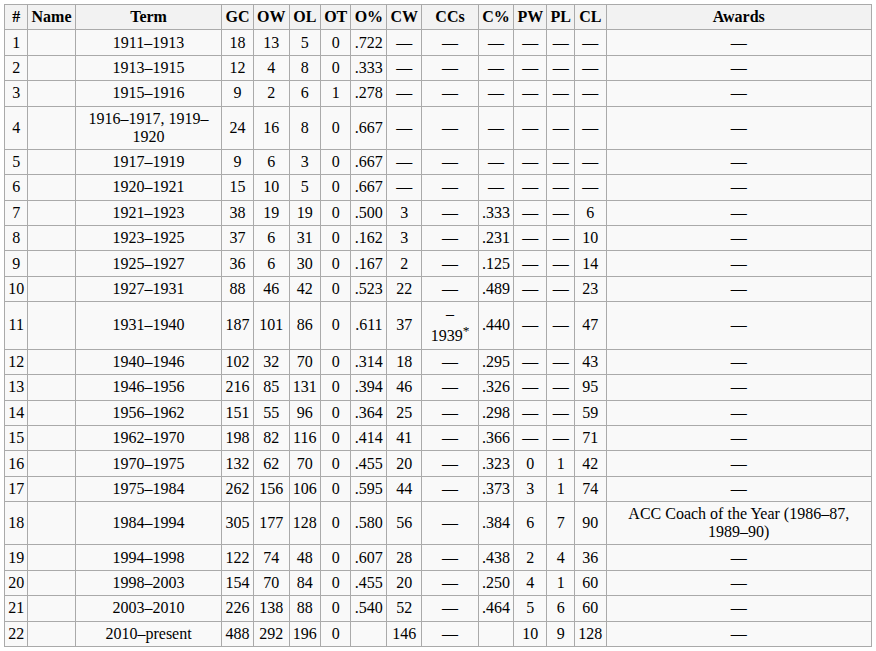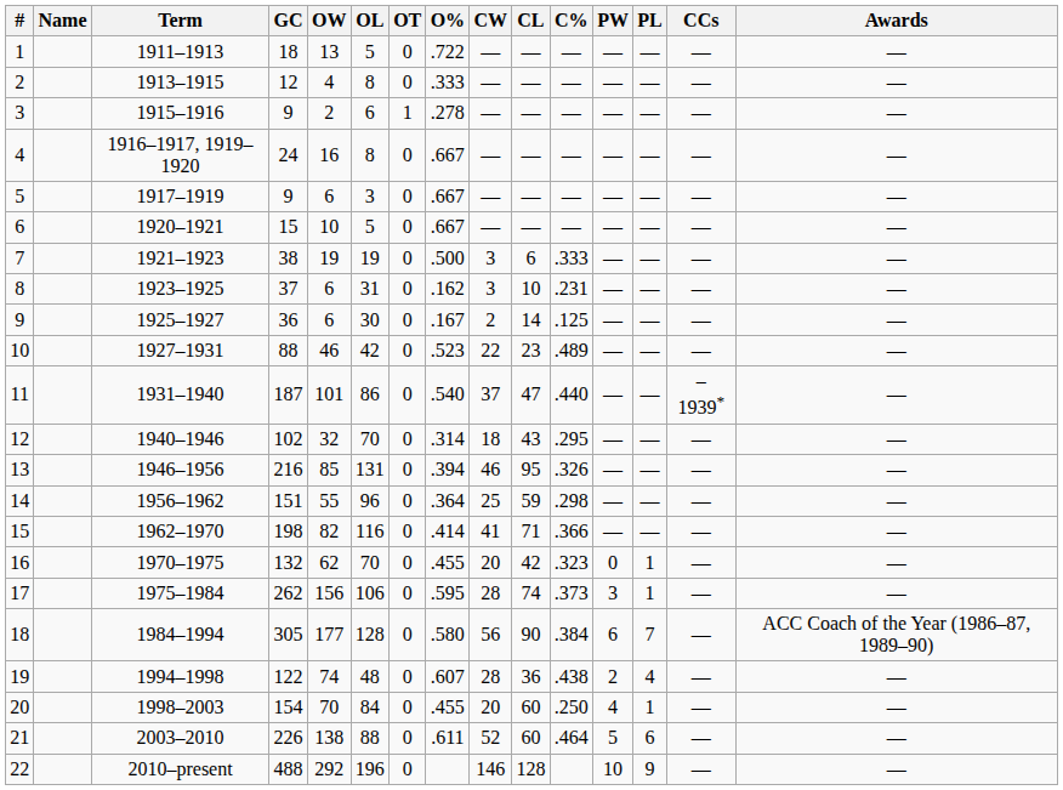 <table class="wikitable sortable">
 <tr>
 <th>#</th>
 <th>Name</th>
 <th>Term</th>
 <th>GC</th>
 <th>OW</th>
 <th>OL</th>
 <th>OT</th>
 <th>O%</th>
 <th>CW</th>
-<th>CCs</th>
+<th>CL</th>
 <th>C%</th>
 <th>PW</th>
 <th>PL</th>
-<th>CL</th>
+<th>CCs</th>
 <th class="unsortable">Awards</th>
 </tr>
 <tr>
 <td align=center>1</td>
 <td></td>
 <td align=center>1911–1913</td>
 <td align=center>18</td>
 <td align=center>13</td>
 <td align=center>5</td>
 <td align=center>0</td>
 <td align=center>.722</td>
 <td align=center>—</td>
 <td align=center>—</td>
 <td align=center>—</td>
 <td align=center>—</td>
 <td align=center>—</td>
 <td align=center>—</td>
 <td align=center>—</td>
 </tr>
 <tr>
 <td align=center>2</td>
 <td></td>
 <td align=center>1913–1915</td>
 <td align=center>12</td>
 <td align=center>4</td>
 <td align=center>8</td>
 <td align=center>0</td>
 <td align=center>.333</td>
 <td align=center>—</td>
 <td align=center>—</td>
 <td align=center>—</td>
 <td align=center>—</td>
 <td align=center>—</td>
 <td align=center>—</td>
 <td align=center>—</td>
 </tr>
 <tr>
 <td align=center>3</td>
 <td></td>
 <td align=center>1915–1916</td>
 <td align=center>9</td>
 <td align=center>2</td>
 <td align=center>6</td>
 <td align=center>1</td>
 <td align=center>.278</td>
 <td align=center>—</td>
 <td align=center>—</td>
 <td align=center>—</td>
 <td align=center>—</td>
 <td align=center>—</td>
 <td align=center>—</td>
 <td align=center>—</td>
 </tr>
 <tr>
 <td align=center>4</td>
 <td></td>
 <td align=center>1916–1917, 1919–1920</td>
 <td align=center>24</td>
 <td align=center>16</td>
 <td align=center>8</td>
 <td align=center>0</td>
 <td align=center>.667</td>
 <td align=center>—</td>
 <td align=center>—</td>
 <td align=center>—</td>
 <td align=center>—</td>
 <td align=center>—</td>
 <td align=center>—</td>
 <td align=center>—</td>
 </tr>
 <tr>
 <td align=center>5</td>
 <td></td>
 <td align=center>1917–1919</td>
 <td align=center>9</td>
 <td align=center>6</td>
 <td align=center>3</td>
 <td align=center>0</td>
 <td align=center>.667</td>
 <td align=center>—</td>
 <td align=center>—</td>
 <td align=center>—</td>
 <td align=center>—</td>
 <td align=center>—</td>
 <td align=center>—</td>
 <td align=center>—</td>
 </tr>
 <tr>
 <td align=center>6</td>
 <td></td>
 <td align=center>1920–1921</td>
 <td align=center>15</td>
 <td align=center>10</td>
 <td align=center>5</td>
 <td align=center>0</td>
 <td align=center>.667</td>
 <td align=center>—</td>
 <td align=center>—</td>
 <td align=center>—</td>
 <td align=center>—</td>
 <td align=center>—</td>
 <td align=center>—</td>
 <td align=center>—</td>
 </tr>
 <tr>
 <td align=center>7</td>
 <td></td>
 <td align=center>1921–1923</td>
 <td align=center>38</td>
 <td align=center>19</td>
 <td align=center>19</td>
 <td align=center>0</td>
 <td align=center>.500</td>
 <td align=center>3</td>
-<td align=center>—</td>
+<td align=center>6</td>
 <td align=center>.333</td>
 <td align=center>—</td>
 <td align=center>—</td>
-<td align=center>6</td>
+<td align=center>—</td>
 <td align=center>—</td>
 </tr>
 <tr>
 <td align=center>8</td>
 <td></td>
 <td align=center>1923–1925</td>
 <td align=center>37</td>
 <td align=center>6</td>
 <td align=center>31</td>
 <td align=center>0</td>
 <td align=center>.162</td>
 <td align=center>3</td>
-<td align=center>—</td>
+<td align=center>10</td>
 <td align=center>.231</td>
 <td align=center>—</td>
 <td align=center>—</td>
-<td align=center>10</td>
+<td align=center>—</td>
 <td align=center>—</td>
 </tr>
 <tr>
 <td align=center>9</td>
 <td></td>
 <td align=center>1925–1927</td>
 <td align=center>36</td>
 <td align=center>6</td>
 <td align=center>30</td>
 <td align=center>0</td>
 <td align=center>.167</td>
 <td align=center>2</td>
-<td align=center>—</td>
+<td align=center>14</td>
 <td align=center>.125</td>
 <td align=center>—</td>
 <td align=center>—</td>
-<td align=center>14</td>
+<td align=center>—</td>
 <td align=center>—</td>
 </tr>
 <tr>
 <td align=center>10</td>
 <td></td>
 <td align=center>1927–1931</td>
 <td align=center>88</td>
 <td align=center>46</td>
 <td align=center>42</td>
 <td align=center>0</td>
 <td align=center>.523</td>
 <td align=center>22</td>
-<td align=center>—</td>
+<td align=center>23</td>
 <td align=center>.489</td>
 <td align=center>—</td>
 <td align=center>—</td>
-<td align=center>23</td>
+<td align=center>—</td>
 <td align=center>—</td>
 </tr>
 <tr>
 <td align=center>11</td>
 <td></td>
 <td align=center>1931–1940</td>
 <td align=center>187</td>
 <td align=center>101</td>
 <td align=center>86</td>
 <td align=center>0</td>
-<td align=center>.611</td>
+<td align=center>.540</td>
 <td align=center>37</td>
-<td align=center> – 1939<sup>*</sup></td>
+<td align=center>47</td>
 <td align=center>.440</td>
 <td align=center>—</td>
 <td align=center>—</td>
-<td align=center>47</td>
+<td align=center> – 1939<sup>*</sup></td>
 <td align=center>—</td>
 </tr>
 <tr>
 <td align=center>12</td>
 <td></td>
 <td align=center>1940–1946</td>
 <td align=center>102</td>
 <td align=center>32</td>
 <td align=center>70</td>
 <td align=center>0</td>
 <td align=center>.314</td>
 <td align=center>18</td>
-<td align=center>—</td>
+<td align=center>43</td>
 <td align=center>.295</td>
 <td align=center>—</td>
 <td align=center>—</td>
-<td align=center>43</td>
+<td align=center>—</td>
 <td align=center>—</td>
 </tr>
 <tr>
 <td align=center>13</td>
 <td></td>
 <td align=center>1946–1956</td>
 <td align=center>216</td>
 <td align=center>85</td>
 <td align=center>131</td>
 <td align=center>0</td>
 <td align=center>.394</td>
 <td align=center>46</td>
-<td align=center>—</td>
+<td align=center>95</td>
 <td align=center>.326</td>
 <td align=center>—</td>
 <td align=center>—</td>
-<td align=center>95</td>
+<td align=center>—</td>
 <td align=center>—</td>
 </tr>
 <tr>
 <td align=center>14</td>
 <td></td>
 <td align=center>1956–1962</td>
 <td align=center>151</td>
 <td align=center>55</td>
 <td align=center>96</td>
 <td align=center>0</td>
 <td align=center>.364</td>
 <td align=center>25</td>
-<td align=center>—</td>
+<td align=center>59</td>
 <td align=center>.298</td>
 <td align=center>—</td>
 <td align=center>—</td>
-<td align=center>59</td>
+<td align=center>—</td>
 <td align=center>—</td>
 </tr>
 <tr>
 <td align=center>15</td>
 <td></td>
 <td align=center>1962–1970</td>
 <td align=center>198</td>
 <td align=center>82</td>
 <td align=center>116</td>
 <td align=center>0</td>
 <td align=center>.414</td>
 <td align=center>41</td>
-<td align=center>—</td>
+<td align=center>71</td>
 <td align=center>.366</td>
 <td align=center>—</td>
 <td align=center>—</td>
-<td align=center>71</td>
+<td align=center>—</td>
 <td align=center>—</td>
 </tr>
 <tr>
 <td align=center>16</td>
 <td></td>
 <td align=center>1970–1975</td>
 <td align=center>132</td>
 <td align=center>62</td>
 <td align=center>70</td>
 <td align=center>0</td>
 <td align=center>.455</td>
 <td align=center>20</td>
-<td align=center>—</td>
+<td align=center>42</td>
 <td align=center>.323</td>
 <td align=center>0</td>
 <td align=center>1</td>
-<td align=center>42</td>
+<td align=center>—</td>
 <td align=center>—</td>
 </tr>
 <tr>
 <td align=center>17</td>
 <td></td>
 <td align=center>1975–1984</td>
 <td align=center>262</td>
 <td align=center>156</td>
 <td align=center>106</td>
 <td align=center>0</td>
 <td align=center>.595</td>
-<td align=center>44</td>
-<td align=center>—</td>
+<td align=center>28</td>
+<td align=center>74</td>
 <td align=center>.373</td>
 <td align=center>3</td>
 <td align=center>1</td>
-<td align=center>74</td>
+<td align=center>—</td>
 <td align=center>—</td>
 </tr>
 <tr>
 <td align=center>18</td>
 <td></td>
 <td align=center>1984–1994</td>
 <td align=center>305</td>
 <td align=center>177</td>
 <td align=center>128</td>
 <td align=center>0</td>
 <td align=center>.580</td>
 <td align=center>56</td>
-<td align=center>—</td>
+<td align=center>90</td>
 <td align=center>.384</td>
 <td align=center>6</td>
 <td align=center>7</td>
-<td align=center>90</td>
+<td align=center>—</td>
 <td align=center>ACC Coach of the Year (1986–87, 1989–90)</td>
 </tr>
 <tr>
 <td align=center>19</td>
 <td></td>
 <td align=center>1994–1998</td>
 <td align=center>122</td>
 <td align=center>74</td>
 <td align=center>48</td>
 <td align=center>0</td>
 <td align=center>.607</td>
 <td align=center>28</td>
-<td align=center>—</td>
+<td align=center>36</td>
 <td align=center>.438</td>
 <td align=center>2</td>
 <td align=center>4</td>
-<td align=center>36</td>
+<td align=center>—</td>
 <td align=center>—</td>
 </tr>
 <tr>
 <td align=center>20</td>
 <td></td>
 <td align=center>1998–2003</td>
 <td align=center>154</td>
 <td align=center>70</td>
 <td align=center>84</td>
 <td align=center>0</td>
 <td align=center>.455</td>
 <td align=center>20</td>
-<td align=center>—</td>
+<td align=center>60</td>
 <td align=center>.250</td>
 <td align=center>4</td>
 <td align=center>1</td>
-<td align=center>60</td>
+<td align=center>—</td>
 <td align=center>—</td>
 </tr>
 <tr>
 <td align=center>21</td>
 <td></td>
 <td align=center>2003–2010</td>
 <td align=center>226</td>
 <td align=center>138</td>
 <td align=center>88</td>
 <td align=center>0</td>
-<td align=center>.540</td>
+<td align=center>.611</td>
 <td align=center>52</td>
-<td align=center>—</td>
+<td align=center>60</td>
 <td align=center>.464</td>
 <td align=center>5</td>
 <td align=center>6</td>
-<td align=center>60</td>
+<td align=center>—</td>
 <td align=center>—</td>
 </tr>
 <tr>
 <td align=center>22</td>
 <td></td>
 <td align=center>2010–present</td>
 <td align=center>488</td>
 <td align=center>292</td>
 <td align=center>196</td>
 <td align=center>0</td>
 <td align=center></td>
 <td align=center>146</td>
-<td align=center>—</td>
+<td align=center>128</td>
 <td align=center></td>
 <td align=center>10</td>
 <td align=center>9</td>
-<td align=center>128</td>
+<td align=center>—</td>
 <td align=center>—</td>
 </tr>
 </table>
